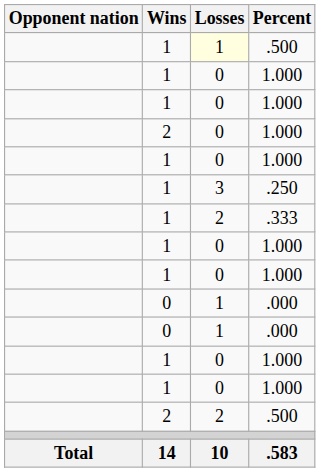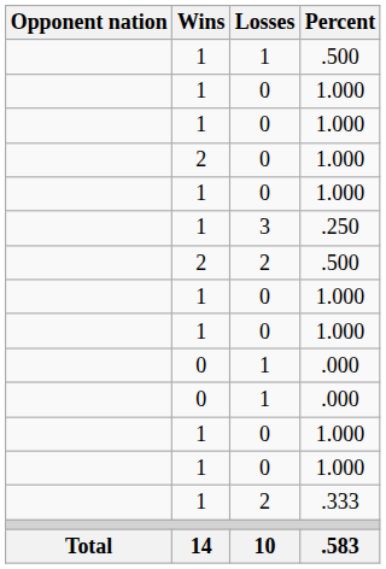 <table class=wikitable>
 <tr>
 <th>Opponent nation</th>
 <th>Wins</th>
 <th>Losses</th>
 <th>Percent</th>
 </tr>
 <tr align=center>
 <td align=left></td>
 <td>1</td>
-<td style="background: lightyellow;">1</td>
+<td>1</td>
 <td>.500</td>
 </tr>
 <tr align=center>
 <td align=left></td>
 <td>1</td>
 <td>0</td>
 <td>1.000</td>
 </tr>
 <tr align=center>
 <td align=left></td>
 <td>1</td>
 <td>0</td>
 <td>1.000</td>
 </tr>
 <tr align=center>
 <td align=left></td>
 <td>2</td>
 <td>0</td>
 <td>1.000</td>
 </tr>
 <tr align=center>
 <td align=left></td>
 <td>1</td>
 <td>0</td>
 <td>1.000</td>
 </tr>
 <tr align=center>
 <td align=left></td>
 <td>1</td>
 <td>3</td>
 <td>.250</td>
 </tr>
 <tr align=center>
 <td align=left></td>
-<td>1</td>
 <td>2</td>
-<td>.333</td>
+<td>2</td>
+<td>.500</td>
 </tr>
 <tr align=center>
 <td align=left></td>
 <td>1</td>
 <td>0</td>
 <td>1.000</td>
 </tr>
 <tr align=center>
 <td align=left></td>
 <td>1</td>
 <td>0</td>
 <td>1.000</td>
 </tr>
 <tr align=center>
 <td align=left></td>
 <td>0</td>
 <td>1</td>
 <td>.000</td>
 </tr>
 <tr align=center>
 <td align=left></td>
 <td>0</td>
 <td>1</td>
 <td>.000</td>
 </tr>
 <tr align=center>
 <td align=left></td>
 <td>1</td>
 <td>0</td>
 <td>1.000</td>
 </tr>
 <tr align=center>
 <td align=left></td>
 <td>1</td>
 <td>0</td>
 <td>1.000</td>
 </tr>
 <tr align=center>
 <td align=left></td>
+<td>1</td>
 <td>2</td>
-<td>2</td>
-<td>.500</td>
+<td>.333</td>
 </tr>
 <tr>
 <td colspan=4 bgcolor=lightgray></td>
 </tr>
 <tr>
 <th>Total</th>
 <th>14</th>
 <th>10</th>
 <th>.583</th>
 </tr>
 </table>
